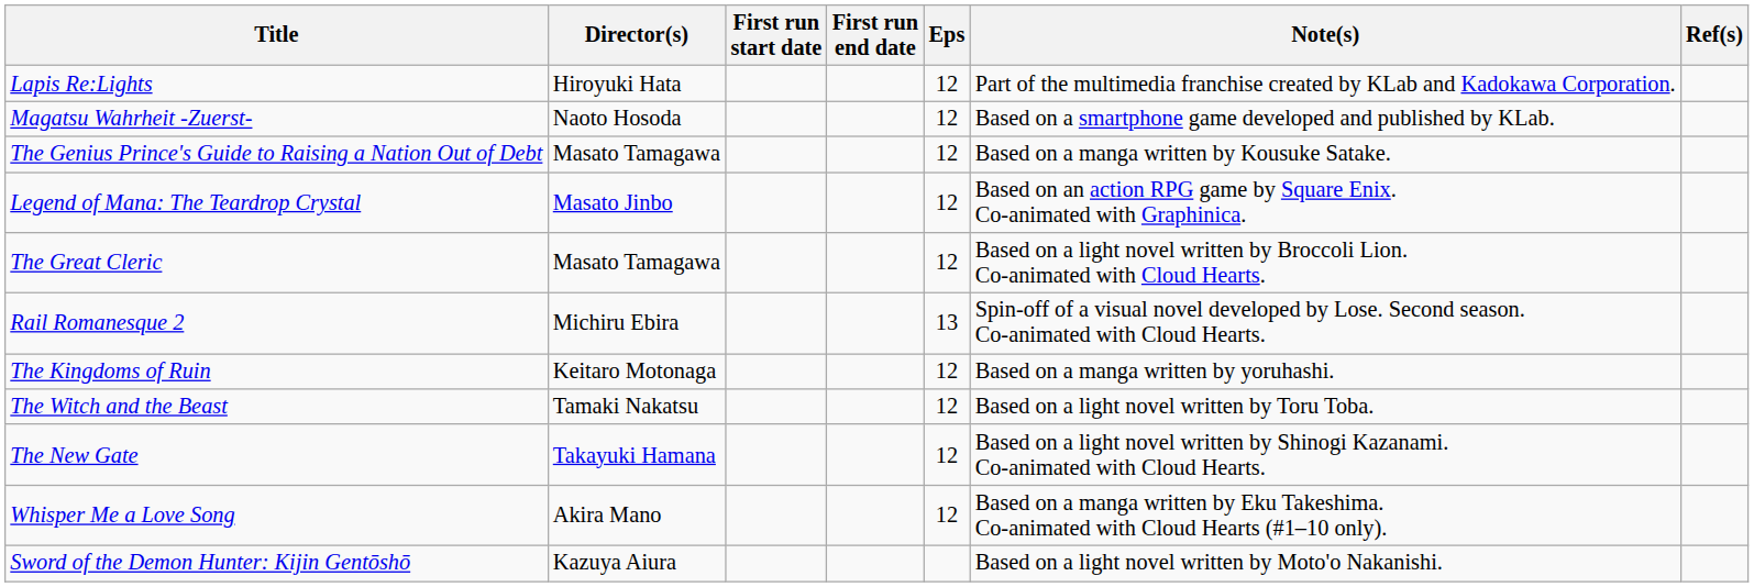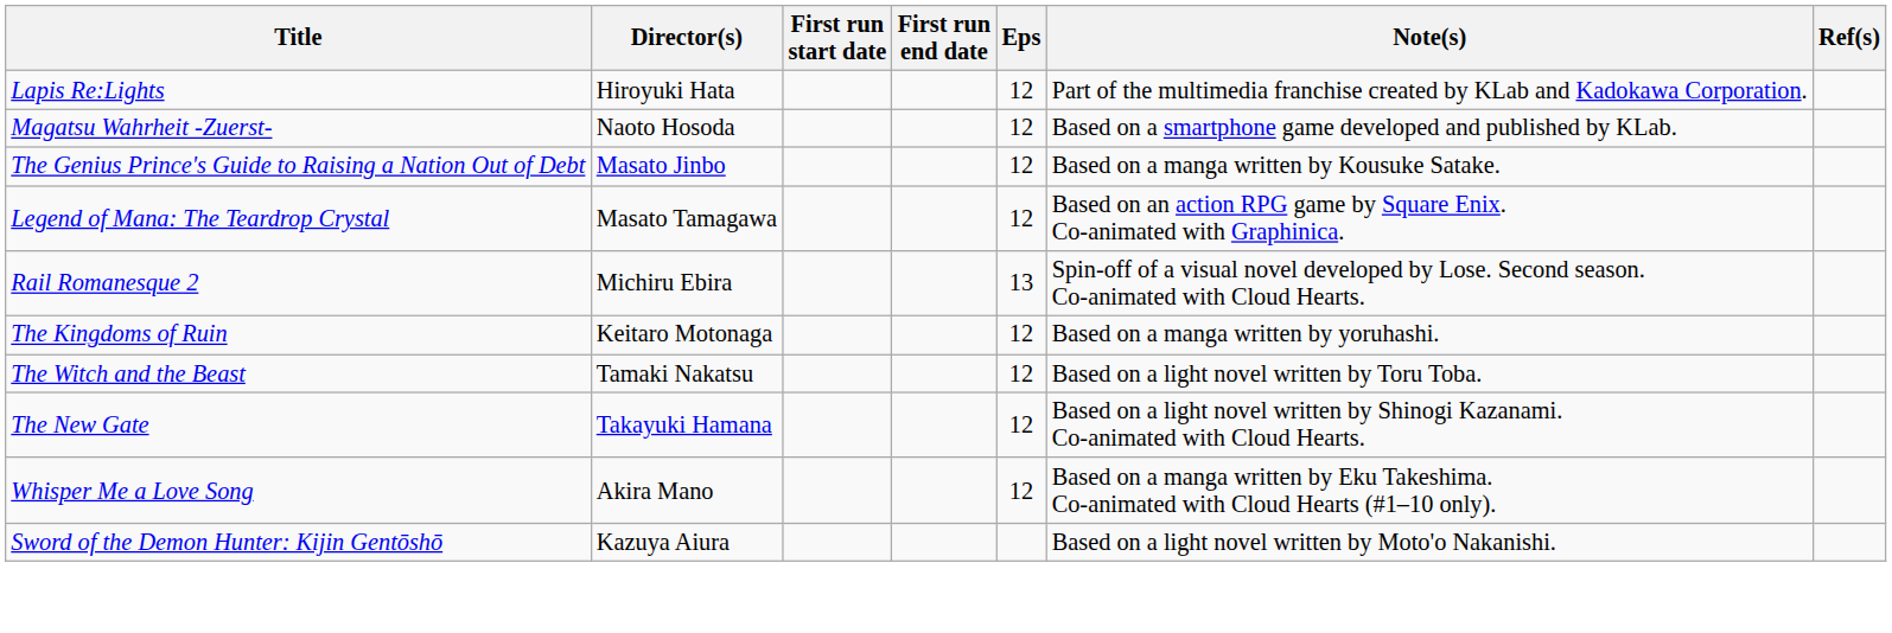 <table class="wikitable sortable">
 <tr>
 <th scope="col">Title</th>
 <th scope="col">Director(s)</th>
 <th scope="col">First run<br>start date</th>
 <th scope="col">First run<br>end date</th>
 <th scope="col" class="unsortable">Eps</th>
 <th scope="col" class="unsortable">Note(s)</th>
 <th scope="col" class="unsortable">Ref(s)</th>
 </tr>
 <tr>
 <td><em><a href='#'>Lapis Re:Lights</a></em></td>
 <td>Hiroyuki Hata</td>
 <td></td>
 <td></td>
 <td style="text-align:center">12</td>
 <td>Part of the multimedia franchise created by KLab and <a href='#'>Kadokawa Corporation</a>.</td>
 <td style="text-align:center"></td>
 </tr>
 <tr>
 <td><em><a href='#'>Magatsu Wahrheit -Zuerst-</a></em></td>
 <td>Naoto Hosoda</td>
 <td></td>
 <td></td>
 <td style="text-align:center">12</td>
 <td>Based on a <a href='#'>smartphone</a> game developed and published by KLab.</td>
 <td style="text-align:center"></td>
 </tr>
 <tr>
 <td><em><a href='#'>The Genius Prince's Guide to Raising a Nation Out of Debt</a></em></td>
-<td>Masato Tamagawa</td>
+<td><a href='#'>Masato Jinbo</a></td>
 <td></td>
 <td></td>
 <td style="text-align:center">12</td>
 <td>Based on a manga written by Kousuke Satake.</td>
 <td style="text-align:center"></td>
 </tr>
 <tr>
 <td><em><a href='#'>Legend of Mana: The Teardrop Crystal</a></em></td>
-<td><a href='#'>Masato Jinbo</a></td>
+<td>Masato Tamagawa</td>
 <td></td>
 <td></td>
 <td style="text-align:center">12</td>
 <td>Based on an <a href='#'>action RPG</a> game by <a href='#'>Square Enix</a>.<br>Co-animated with <a href='#'>Graphinica</a>.</td>
-<td style="text-align:center"></td>
-</tr>
-<tr>
-<td><em><a href='#'>The Great Cleric</a></em></td>
-<td>Masato Tamagawa</td>
-<td></td>
-<td></td>
-<td style="text-align:center">12</td>
-<td>Based on a light novel written by Broccoli Lion.<br>Co-animated with <a href='#'>Cloud Hearts</a>.</td>
 <td style="text-align:center"></td>
 </tr>
 <tr>
 <td><em><a href='#'>Rail Romanesque 2</a></em></td>
 <td>Michiru Ebira</td>
 <td></td>
 <td></td>
 <td style="text-align:center">13</td>
 <td>Spin-off of a visual novel developed by Lose. Second season.<br>Co-animated with Cloud Hearts.</td>
 <td style="text-align:center"></td>
 </tr>
 <tr>
 <td><em><a href='#'>The Kingdoms of Ruin</a></em></td>
 <td>Keitaro Motonaga</td>
 <td></td>
 <td></td>
 <td style="text-align:center">12</td>
 <td>Based on a manga written by yoruhashi.</td>
 <td style="text-align:center"></td>
 </tr>
 <tr>
 <td><em><a href='#'>The Witch and the Beast</a></em></td>
 <td>Tamaki Nakatsu</td>
 <td></td>
 <td></td>
 <td style="text-align:center">12</td>
 <td>Based on a light novel written by Toru Toba.</td>
 <td style="text-align:center"></td>
 </tr>
 <tr>
 <td><em><a href='#'>The New Gate</a></em></td>
 <td><a href='#'>Takayuki Hamana</a></td>
 <td></td>
 <td></td>
 <td style="text-align:center">12</td>
 <td>Based on a light novel written by Shinogi Kazanami.<br>Co-animated with Cloud Hearts.</td>
 <td style="text-align:center"></td>
 </tr>
 <tr>
 <td><em><a href='#'>Whisper Me a Love Song</a></em></td>
 <td>Akira Mano</td>
 <td></td>
 <td></td>
 <td style="text-align:center">12</td>
 <td>Based on a manga written by Eku Takeshima.<br>Co-animated with Cloud Hearts (#1–10 only).</td>
 <td style="text-align:center"></td>
 </tr>
 <tr>
 <td><em><a href='#'>Sword of the Demon Hunter: Kijin Gentōshō</a></em></td>
 <td>Kazuya Aiura</td>
 <td></td>
 <td></td>
 <td style="text-align:center"></td>
 <td>Based on a light novel written by Moto'o Nakanishi.</td>
 <td style="text-align:center"></td>
 </tr>
 </table>
